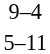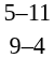 <table style="text-align:center">
 <tr>
 <th width=200></th>
 <th width=100></th>
 <th width=200></th>
 </tr>
 <tr>
+<td align=right></td>
+<td>5–11</td>
+<td align=left><strong></strong></td>
+</tr>
+<tr>
 <td align=right><strong></strong></td>
 <td>9–4</td>
 <td align=left></td>
 </tr>
-<tr>
-<td align=right></td>
-<td>5–11</td>
-<td align=left><strong></strong></td>
-</tr>
 </table>
